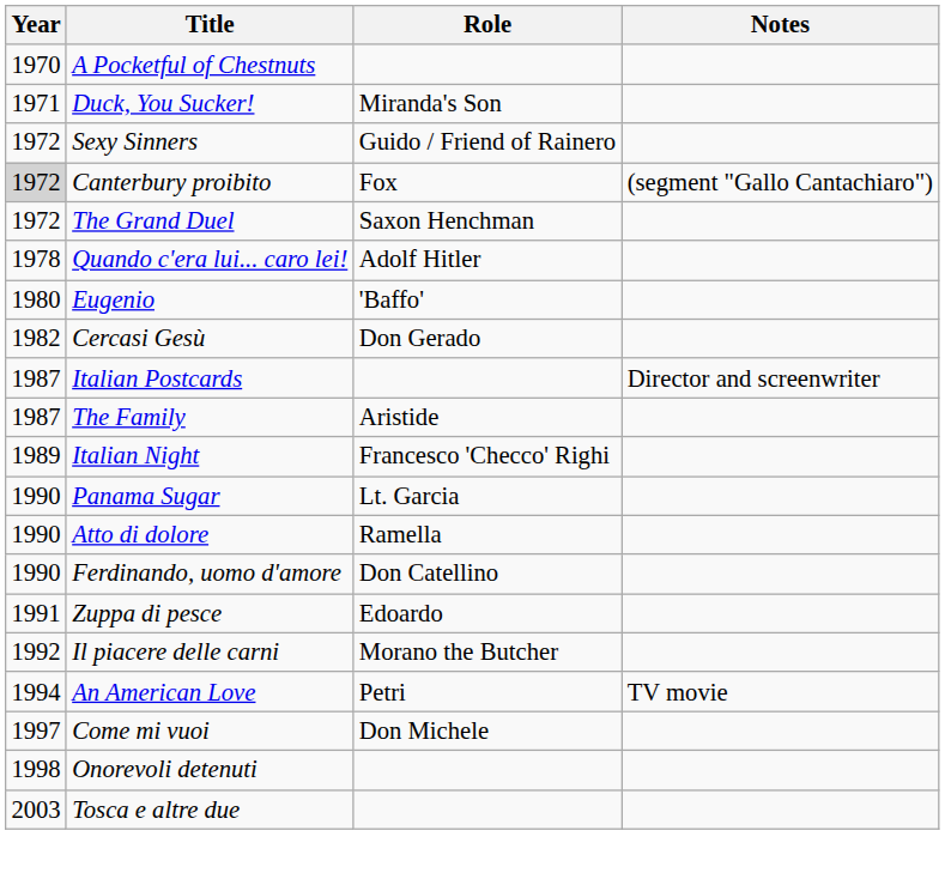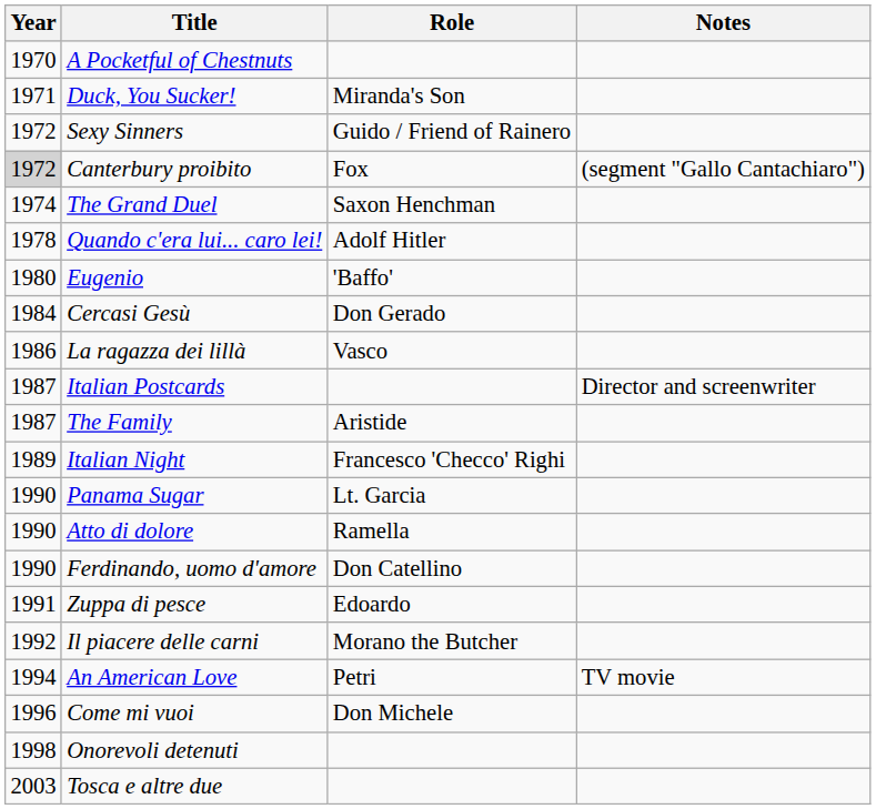 <table class="wikitable">
 <tr>
 <th>Year</th>
 <th>Title</th>
 <th>Role</th>
 <th>Notes</th>
 </tr>
 <tr>
 <td>1970</td>
 <td><em><a href='#'>A Pocketful of Chestnuts</a></em></td>
 <td></td>
 <td></td>
 </tr>
 <tr>
 <td>1971</td>
 <td><em><a href='#'>Duck, You Sucker!</a></em></td>
 <td>Miranda's Son</td>
 <td></td>
 </tr>
 <tr>
 <td>1972</td>
 <td><em>Sexy Sinners</em></td>
 <td>Guido / Friend of Rainero</td>
 <td></td>
 </tr>
 <tr>
 <td style="background: lightgrey;">1972</td>
 <td><em>Canterbury proibito</em></td>
 <td>Fox</td>
 <td>(segment "Gallo Cantachiaro")</td>
 </tr>
 <tr>
-<td>1972</td>
+<td>1974</td>
 <td><em><a href='#'>The Grand Duel</a></em></td>
 <td>Saxon Henchman</td>
 <td></td>
 </tr>
 <tr>
 <td>1978</td>
 <td><em><a href='#'>Quando c'era lui... caro lei!</a></em></td>
 <td>Adolf Hitler</td>
 <td></td>
 </tr>
 <tr>
 <td>1980</td>
 <td><em><a href='#'>Eugenio</a></em></td>
 <td>'Baffo'</td>
 <td></td>
 </tr>
 <tr>
-<td>1982</td>
+<td>1984</td>
 <td><em>Cercasi Gesù</em></td>
 <td>Don Gerado</td>
+<td></td>
+</tr>
+<tr>
+<td>1986</td>
+<td><em>La ragazza dei lillà</em></td>
+<td>Vasco</td>
 <td></td>
 </tr>
 <tr>
 <td>1987</td>
 <td><em><a href='#'>Italian Postcards</a></em></td>
 <td></td>
 <td>Director and screenwriter</td>
 </tr>
 <tr>
 <td>1987</td>
 <td><em><a href='#'>The Family</a></em></td>
 <td>Aristide</td>
 <td></td>
 </tr>
 <tr>
 <td>1989</td>
 <td><em><a href='#'>Italian Night</a></em></td>
 <td>Francesco 'Checco' Righi</td>
 <td></td>
 </tr>
 <tr>
 <td>1990</td>
 <td><em><a href='#'>Panama Sugar</a></em></td>
 <td>Lt. Garcia</td>
 <td></td>
 </tr>
 <tr>
 <td>1990</td>
 <td><em><a href='#'>Atto di dolore</a></em></td>
 <td>Ramella</td>
 <td></td>
 </tr>
 <tr>
 <td>1990</td>
 <td><em>Ferdinando, uomo d'amore</em></td>
 <td>Don Catellino</td>
 <td></td>
 </tr>
 <tr>
 <td>1991</td>
 <td><em>Zuppa di pesce</em></td>
 <td>Edoardo</td>
 <td></td>
 </tr>
 <tr>
 <td>1992</td>
 <td><em>Il piacere delle carni</em></td>
 <td>Morano the Butcher</td>
 <td></td>
 </tr>
 <tr>
 <td>1994</td>
 <td><em><a href='#'>An American Love</a></em></td>
 <td>Petri</td>
 <td>TV movie</td>
 </tr>
 <tr>
-<td>1997</td>
+<td>1996</td>
 <td><em>Come mi vuoi</em></td>
 <td>Don Michele</td>
 <td></td>
 </tr>
 <tr>
 <td>1998</td>
 <td><em>Onorevoli detenuti</em></td>
 <td></td>
 <td></td>
 </tr>
 <tr>
 <td>2003</td>
 <td><em>Tosca e altre due</em></td>
 <td></td>
 <td></td>
 </tr>
 </table>
